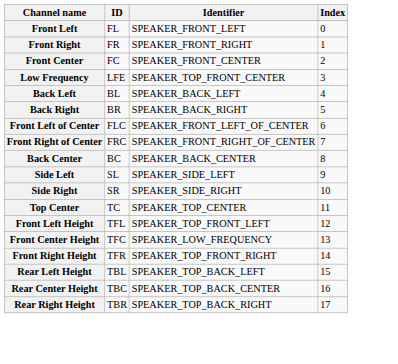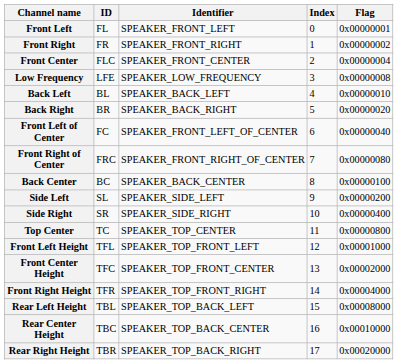 <table class="wikitable">
 <tr>
 <th>Channel name</th>
 <th>ID</th>
 <th>Identifier</th>
 <th>Index</th>
+<th>Flag</th>
 </tr>
 <tr>
 <th>Front Left</th>
 <td>FL</td>
 <td>SPEAKER_FRONT_LEFT</td>
 <td>0</td>
+<td>0x00000001</td>
 </tr>
 <tr>
 <th>Front Right</th>
 <td>FR</td>
 <td>SPEAKER_FRONT_RIGHT</td>
 <td>1</td>
+<td>0x00000002</td>
 </tr>
 <tr>
 <th>Front Center</th>
-<td>FC</td>
+<td>FLC</td>
 <td>SPEAKER_FRONT_CENTER</td>
 <td>2</td>
+<td>0x00000004</td>
 </tr>
 <tr>
 <th title="Subwoofer">Low Frequency</th>
 <td>LFE</td>
-<td>SPEAKER_TOP_FRONT_CENTER</td>
+<td>SPEAKER_LOW_FREQUENCY</td>
 <td>3</td>
+<td>0x00000008</td>
 </tr>
 <tr>
 <th>Back Left</th>
 <td>BL</td>
 <td>SPEAKER_BACK_LEFT</td>
 <td>4</td>
+<td>0x00000010</td>
 </tr>
 <tr>
 <th>Back Right</th>
 <td>BR</td>
 <td>SPEAKER_BACK_RIGHT</td>
 <td>5</td>
+<td>0x00000020</td>
 </tr>
 <tr>
 <th>Front Left of Center</th>
-<td>FLC</td>
+<td>FC</td>
 <td>SPEAKER_FRONT_LEFT_OF_CENTER</td>
 <td>6</td>
+<td>0x00000040</td>
 </tr>
 <tr>
 <th>Front Right of Center</th>
 <td>FRC</td>
 <td>SPEAKER_FRONT_RIGHT_OF_CENTER</td>
 <td>7</td>
+<td>0x00000080</td>
 </tr>
 <tr>
 <th>Back Center</th>
 <td>BC</td>
 <td>SPEAKER_BACK_CENTER</td>
 <td>8</td>
+<td>0x00000100</td>
 </tr>
 <tr>
 <th>Side Left</th>
 <td>SL</td>
 <td>SPEAKER_SIDE_LEFT</td>
 <td>9</td>
+<td>0x00000200</td>
 </tr>
 <tr>
 <th>Side Right</th>
 <td>SR</td>
 <td>SPEAKER_SIDE_RIGHT</td>
 <td>10</td>
+<td>0x00000400</td>
 </tr>
 <tr>
 <th>Top Center</th>
 <td>TC</td>
 <td>SPEAKER_TOP_CENTER</td>
 <td>11</td>
+<td>0x00000800</td>
 </tr>
 <tr>
 <th>Front Left Height</th>
 <td>TFL</td>
 <td>SPEAKER_TOP_FRONT_LEFT</td>
 <td>12</td>
+<td>0x00001000</td>
 </tr>
 <tr>
 <th>Front Center Height</th>
 <td>TFC</td>
-<td>SPEAKER_LOW_FREQUENCY</td>
+<td>SPEAKER_TOP_FRONT_CENTER</td>
 <td>13</td>
+<td>0x00002000</td>
 </tr>
 <tr>
 <th>Front Right Height</th>
 <td>TFR</td>
 <td>SPEAKER_TOP_FRONT_RIGHT</td>
 <td>14</td>
+<td>0x00004000</td>
 </tr>
 <tr>
 <th>Rear Left Height</th>
 <td>TBL</td>
 <td>SPEAKER_TOP_BACK_LEFT</td>
 <td>15</td>
+<td>0x00008000</td>
 </tr>
 <tr>
 <th>Rear Center Height</th>
 <td>TBC</td>
 <td>SPEAKER_TOP_BACK_CENTER</td>
 <td>16</td>
+<td>0x00010000</td>
 </tr>
 <tr>
 <th>Rear Right Height</th>
 <td>TBR</td>
 <td>SPEAKER_TOP_BACK_RIGHT</td>
 <td>17</td>
+<td>0x00020000</td>
 </tr>
 </table>
